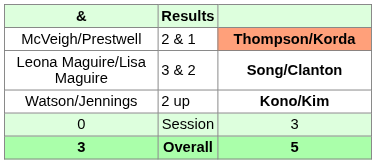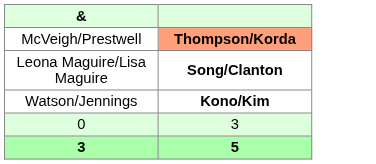 <table border="1" cellpadding="3" style="border-collapse:collapse; text-align:center;">
 <tr style="background:#ddffdd;">
 <th width=160> & </th>
-<th>Results</th>
 <th width=160></th>
 </tr>
 <tr>
 <td>McVeigh/Prestwell</td>
-<td align=left> 2 & 1</td>
 <td style="background: lightsalmon;"><strong>Thompson/Korda</strong></td>
 </tr>
 <tr>
 <td>Leona Maguire/Lisa Maguire</td>
-<td align=left> 3 & 2</td>
 <td><strong>Song/Clanton</strong></td>
 </tr>
 <tr>
 <td>Watson/Jennings</td>
-<td align=left> 2 up</td>
 <td><strong>Kono/Kim</strong></td>
 </tr>
 <tr style="background:#ddffdd;">
 <td>0</td>
-<td>Session</td>
 <td>3</td>
 </tr>
 <tr style="background:#aaffaa;">
 <th>3</th>
-<th>Overall</th>
 <th>5</th>
 </tr>
 </table>
